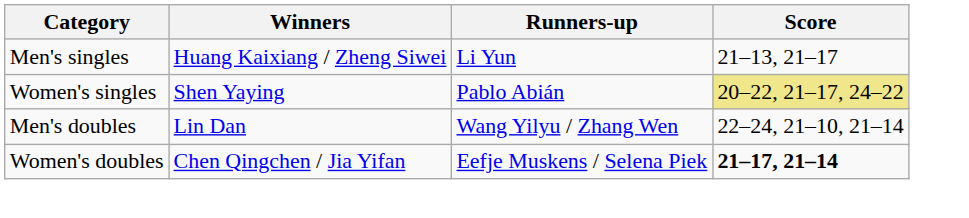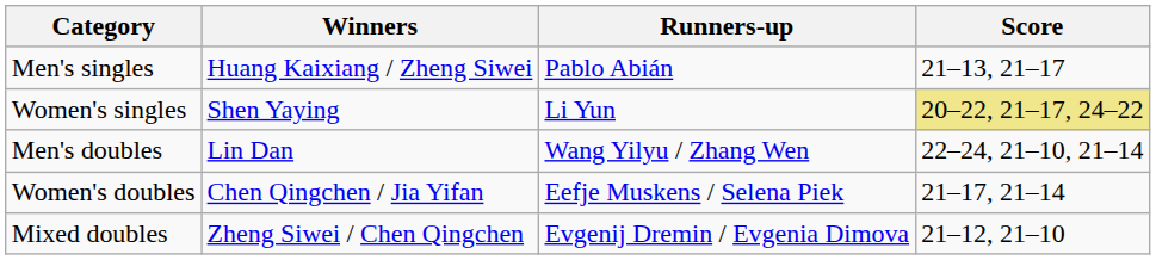 <table class=wikitable style="white-space:nowrap;">
 <tr>
 <th>Category</th>
 <th>Winners</th>
 <th>Runners-up</th>
 <th>Score</th>
 </tr>
 <tr>
 <td>Men's singles</td>
 <td> <a href='#'>Huang Kaixiang</a> / <a href='#'>Zheng Siwei</a></td>
-<td> <a href='#'>Li Yun</a></td>
+<td> <a href='#'>Pablo Abián</a></td>
 <td>21–13, 21–17</td>
 </tr>
 <tr>
 <td>Women's singles</td>
 <td> <a href='#'>Shen Yaying</a></td>
-<td> <a href='#'>Pablo Abián</a></td>
+<td> <a href='#'>Li Yun</a></td>
 <td style="background: khaki;">20–22, 21–17, 24–22</td>
 </tr>
 <tr>
 <td>Men's doubles</td>
 <td> <a href='#'>Lin Dan</a></td>
 <td> <a href='#'>Wang Yilyu</a> / <a href='#'>Zhang Wen</a></td>
 <td>22–24, 21–10, 21–14</td>
 </tr>
 <tr>
 <td>Women's doubles</td>
 <td> <a href='#'>Chen Qingchen</a> / <a href='#'>Jia Yifan</a></td>
 <td> <a href='#'>Eefje Muskens</a> / <a href='#'>Selena Piek</a></td>
-<td><strong>21–17, 21–14</strong></td>
+<td>21–17, 21–14</td>
+</tr>
+<tr>
+<td>Mixed doubles</td>
+<td> <a href='#'>Zheng Siwei</a> / <a href='#'>Chen Qingchen</a></td>
+<td> <a href='#'>Evgenij Dremin</a> / <a href='#'>Evgenia Dimova</a></td>
+<td>21–12, 21–10</td>
 </tr>
 </table>
